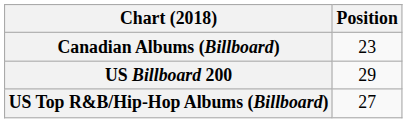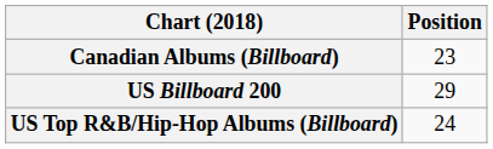 <table class="wikitable sortable plainrowheaders" style="text-align:center">
 <tr>
 <th scope="col">Chart (2018)</th>
 <th scope="col">Position</th>
 </tr>
 <tr>
 <th scope="row">Canadian Albums (<em>Billboard</em>)</th>
 <td>23</td>
 </tr>
 <tr>
 <th scope="row">US <em>Billboard</em> 200</th>
 <td>29</td>
 </tr>
 <tr>
 <th scope="row">US Top R&B/Hip-Hop Albums (<em>Billboard</em>)</th>
-<td>27</td>
+<td>24</td>
 </tr>
 </table>
